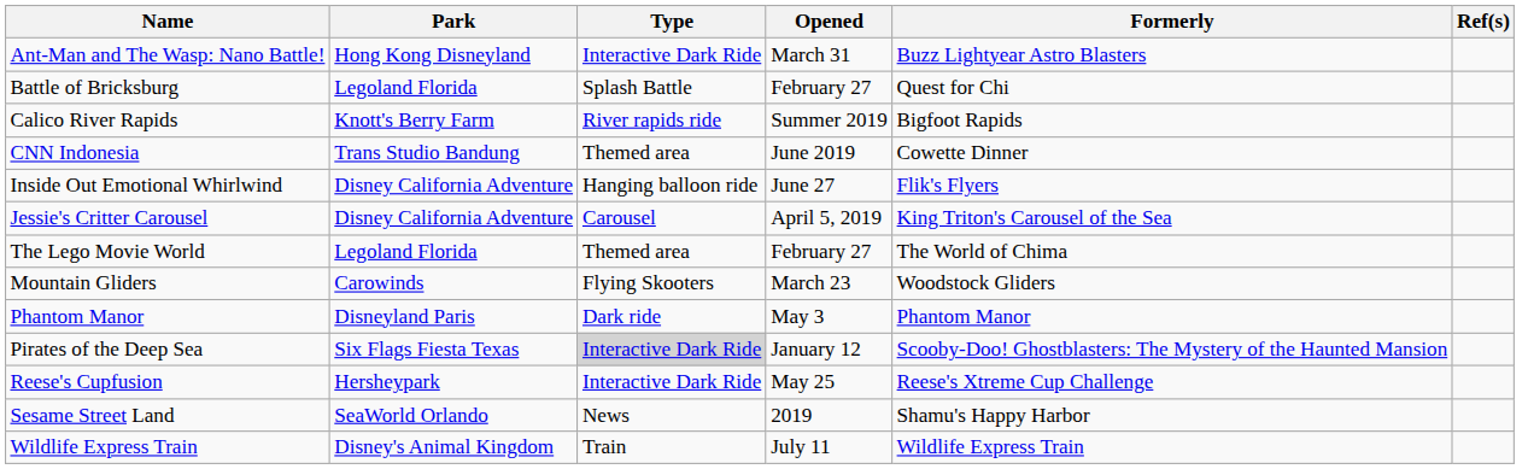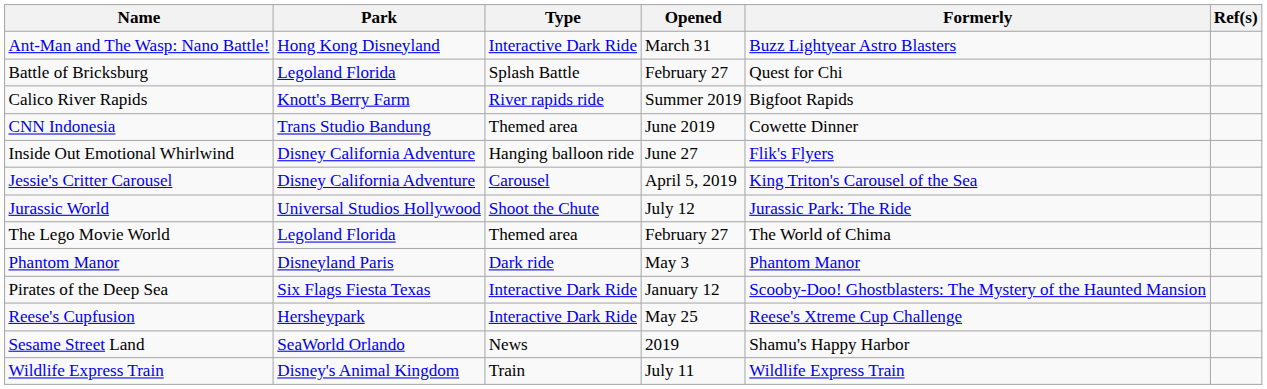 <table class="wikitable sortable">
 <tr>
 <th>Name</th>
 <th>Park</th>
 <th>Type</th>
 <th>Opened</th>
 <th>Formerly</th>
 <th class="unsortable">Ref(s)</th>
 </tr>
 <tr>
 <td><a href='#'>Ant-Man and The Wasp: Nano Battle!</a></td>
 <td><a href='#'>Hong Kong Disneyland</a></td>
 <td><a href='#'>Interactive Dark Ride</a></td>
 <td>March 31</td>
 <td><a href='#'>Buzz Lightyear Astro Blasters</a></td>
 <td></td>
 </tr>
 <tr>
 <td>Battle of Bricksburg</td>
 <td><a href='#'>Legoland Florida</a></td>
 <td>Splash Battle</td>
 <td>February 27</td>
 <td>Quest for Chi</td>
 <td></td>
 </tr>
 <tr>
 <td>Calico River Rapids</td>
 <td><a href='#'>Knott's Berry Farm</a></td>
 <td><a href='#'>River rapids ride</a></td>
 <td>Summer 2019</td>
 <td>Bigfoot Rapids</td>
 <td></td>
 </tr>
 <tr>
 <td><a href='#'>CNN Indonesia</a></td>
 <td><a href='#'>Trans Studio Bandung</a></td>
 <td>Themed area</td>
 <td>June 2019</td>
 <td>Cowette Dinner</td>
 <td></td>
 </tr>
 <tr>
 <td>Inside Out Emotional Whirlwind</td>
 <td><a href='#'>Disney California Adventure</a></td>
 <td>Hanging balloon ride</td>
 <td>June 27</td>
 <td><a href='#'>Flik's Flyers</a></td>
 <td></td>
 </tr>
 <tr>
 <td><a href='#'>Jessie's Critter Carousel</a></td>
 <td><a href='#'>Disney California Adventure</a></td>
 <td><a href='#'>Carousel</a></td>
 <td>April 5, 2019</td>
 <td><a href='#'>King Triton's Carousel of the Sea</a></td>
 <td></td>
 </tr>
 <tr>
+<td><a href='#'>Jurassic World</a></td>
+<td><a href='#'>Universal Studios Hollywood</a></td>
+<td><a href='#'>Shoot the Chute</a></td>
+<td>July 12</td>
+<td><a href='#'>Jurassic Park: The Ride</a></td>
+<td></td>
+</tr>
+<tr>
 <td>The Lego Movie World</td>
 <td><a href='#'>Legoland Florida</a></td>
 <td>Themed area</td>
 <td>February 27</td>
 <td>The World of Chima</td>
-<td></td>
-</tr>
-<tr>
-<td>Mountain Gliders</td>
-<td><a href='#'>Carowinds</a></td>
-<td>Flying Skooters</td>
-<td>March 23</td>
-<td>Woodstock Gliders</td>
 <td></td>
 </tr>
 <tr>
 <td><a href='#'>Phantom Manor</a></td>
 <td><a href='#'>Disneyland Paris</a></td>
 <td><a href='#'>Dark ride</a></td>
 <td>May 3</td>
 <td><a href='#'>Phantom Manor</a></td>
 <td></td>
 </tr>
 <tr>
 <td>Pirates of the Deep Sea</td>
 <td><a href='#'>Six Flags Fiesta Texas</a></td>
-<td style="background: lightgrey;"><a href='#'>Interactive Dark Ride</a></td>
+<td><a href='#'>Interactive Dark Ride</a></td>
 <td>January 12</td>
 <td><a href='#'>Scooby-Doo! Ghostblasters: The Mystery of the Haunted Mansion</a></td>
 <td></td>
 </tr>
 <tr>
 <td><a href='#'>Reese's Cupfusion</a></td>
 <td><a href='#'>Hersheypark</a></td>
 <td><a href='#'>Interactive Dark Ride</a></td>
 <td>May 25</td>
 <td><a href='#'>Reese's Xtreme Cup Challenge</a></td>
 <td></td>
 </tr>
 <tr>
 <td><a href='#'>Sesame Street</a> Land</td>
 <td><a href='#'>SeaWorld Orlando</a></td>
 <td>News</td>
 <td>2019</td>
 <td>Shamu's Happy Harbor</td>
 <td></td>
 </tr>
 <tr>
 <td><a href='#'>Wildlife Express Train</a></td>
 <td><a href='#'>Disney's Animal Kingdom</a></td>
 <td>Train</td>
 <td>July 11</td>
 <td><a href='#'>Wildlife Express Train</a></td>
 <td></td>
 </tr>
 </table>
